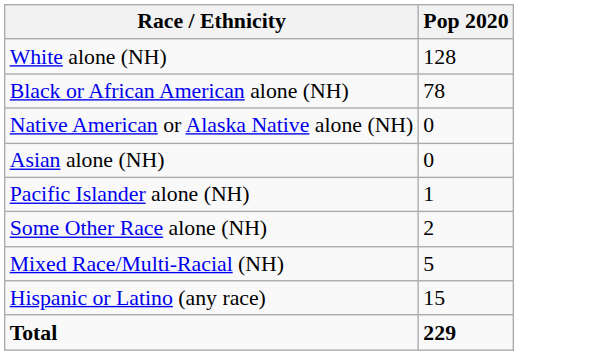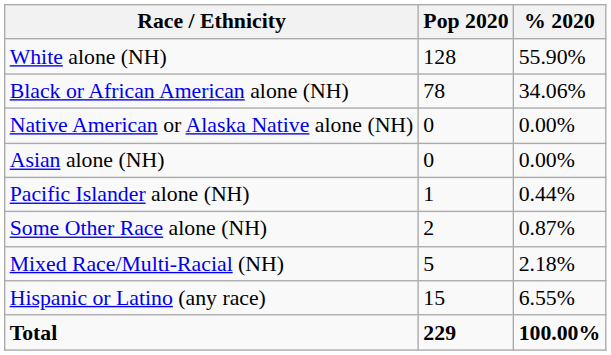 <table class="wikitable">
 <tr>
 <th>Race / Ethnicity</th>
 <th>Pop 2020</th>
+<th>% 2020</th>
 </tr>
 <tr>
 <td><a href='#'>White</a> alone (NH)</td>
 <td>128</td>
+<td>55.90%</td>
 </tr>
 <tr>
 <td><a href='#'>Black or African American</a> alone (NH)</td>
 <td>78</td>
+<td>34.06%</td>
 </tr>
 <tr>
 <td><a href='#'>Native American</a> or <a href='#'>Alaska Native</a> alone (NH)</td>
 <td>0</td>
+<td>0.00%</td>
 </tr>
 <tr>
 <td><a href='#'>Asian</a> alone (NH)</td>
 <td>0</td>
+<td>0.00%</td>
 </tr>
 <tr>
 <td><a href='#'>Pacific Islander</a> alone (NH)</td>
 <td>1</td>
+<td>0.44%</td>
 </tr>
 <tr>
 <td><a href='#'>Some Other Race</a> alone (NH)</td>
 <td>2</td>
+<td>0.87%</td>
 </tr>
 <tr>
 <td><a href='#'>Mixed Race/Multi-Racial</a> (NH)</td>
 <td>5</td>
+<td>2.18%</td>
 </tr>
 <tr>
 <td><a href='#'>Hispanic or Latino</a> (any race)</td>
 <td>15</td>
+<td>6.55%</td>
 </tr>
 <tr>
 <td><strong>Total</strong></td>
 <td><strong>229</strong></td>
+<td><strong>100.00%</strong></td>
 </tr>
 </table>
